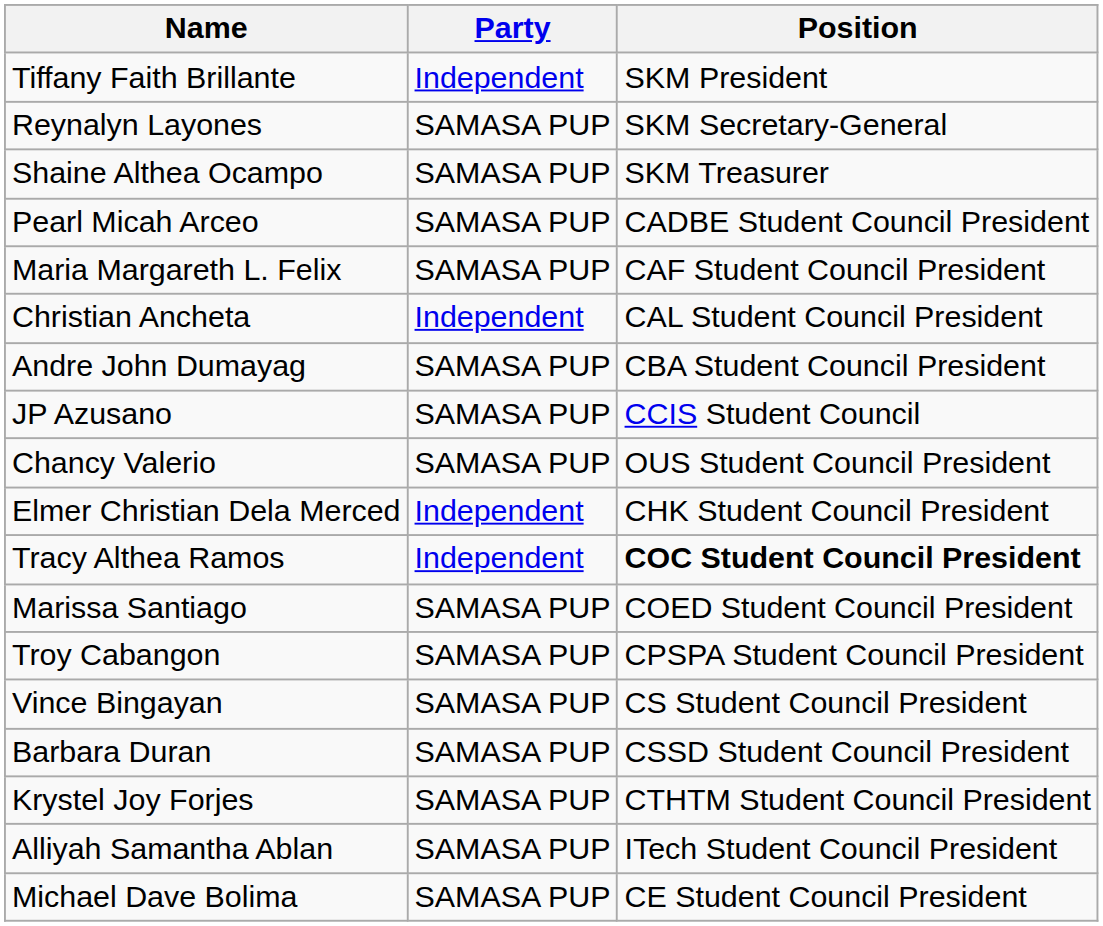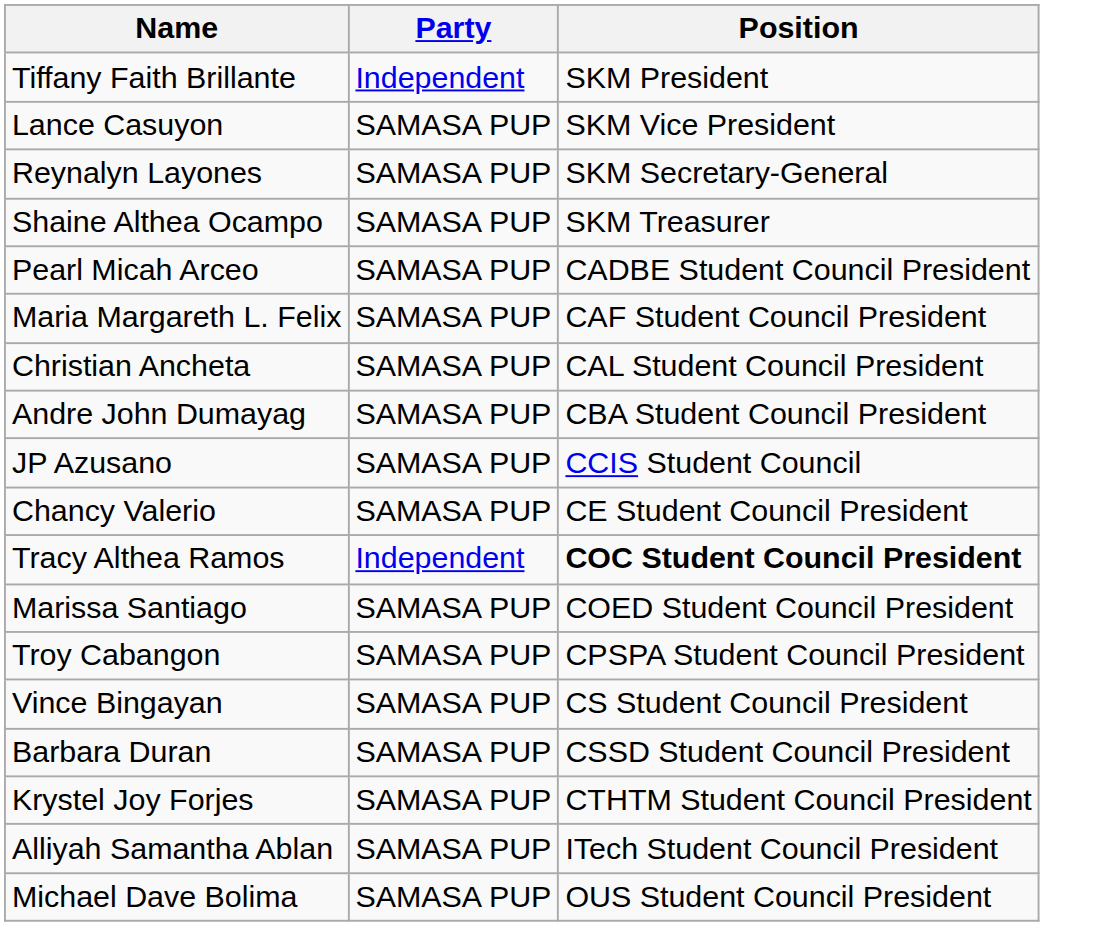 <table class="wikitable">
 <tr>
 <th>Name</th>
 <th><a href='#'>Party</a></th>
 <th>Position</th>
 </tr>
 <tr>
 <td>Tiffany Faith Brillante</td>
 <td><a href='#'>Independent</a></td>
 <td>SKM President</td>
+</tr>
+<tr>
+<td>Lance Casuyon</td>
+<td>SAMASA PUP</td>
+<td>SKM Vice President</td>
 </tr>
 <tr>
 <td>Reynalyn Layones</td>
 <td>SAMASA PUP</td>
 <td>SKM Secretary-General</td>
 </tr>
 <tr>
 <td>Shaine Althea Ocampo</td>
 <td>SAMASA PUP</td>
 <td>SKM Treasurer</td>
 </tr>
 <tr>
 <td>Pearl Micah Arceo</td>
 <td>SAMASA PUP</td>
 <td>CADBE Student Council President</td>
 </tr>
 <tr>
 <td>Maria Margareth L. Felix</td>
 <td>SAMASA PUP</td>
 <td>CAF Student Council President</td>
 </tr>
 <tr>
 <td>Christian Ancheta</td>
-<td><a href='#'>Independent</a></td>
+<td>SAMASA PUP</td>
 <td>CAL Student Council President</td>
 </tr>
 <tr>
 <td>Andre John Dumayag</td>
 <td>SAMASA PUP</td>
 <td>CBA Student Council President</td>
 </tr>
 <tr>
 <td>JP Azusano</td>
 <td>SAMASA PUP</td>
 <td><a href='#'>CCIS</a> Student Council</td>
 </tr>
 <tr>
 <td>Chancy Valerio</td>
 <td>SAMASA PUP</td>
-<td>OUS Student Council President</td>
-</tr>
-<tr>
-<td>Elmer Christian Dela Merced</td>
-<td><a href='#'>Independent</a></td>
-<td>CHK Student Council President</td>
+<td>CE Student Council President</td>
 </tr>
 <tr>
 <td>Tracy Althea Ramos</td>
 <td><a href='#'>Independent</a></td>
 <td><strong>COC Student Council President</strong></td>
 </tr>
 <tr>
 <td>Marissa Santiago</td>
 <td>SAMASA PUP</td>
 <td>COED Student Council President</td>
 </tr>
 <tr>
 <td>Troy Cabangon</td>
 <td>SAMASA PUP</td>
 <td>CPSPA Student Council President</td>
 </tr>
 <tr>
 <td>Vince Bingayan</td>
 <td>SAMASA PUP</td>
 <td>CS Student Council President</td>
 </tr>
 <tr>
 <td>Barbara Duran</td>
 <td>SAMASA PUP</td>
 <td>CSSD Student Council President</td>
 </tr>
 <tr>
 <td>Krystel Joy Forjes</td>
 <td>SAMASA PUP</td>
 <td>CTHTM Student Council President</td>
 </tr>
 <tr>
 <td>Alliyah Samantha Ablan</td>
 <td>SAMASA PUP</td>
 <td>ITech Student Council President</td>
 </tr>
 <tr>
 <td>Michael Dave Bolima</td>
 <td>SAMASA PUP</td>
-<td>CE Student Council President</td>
+<td>OUS Student Council President</td>
 </tr>
 </table>
